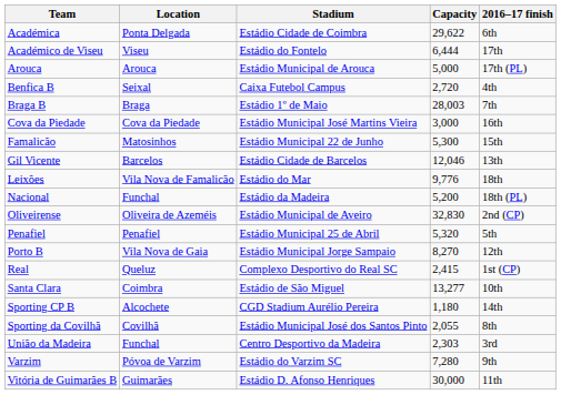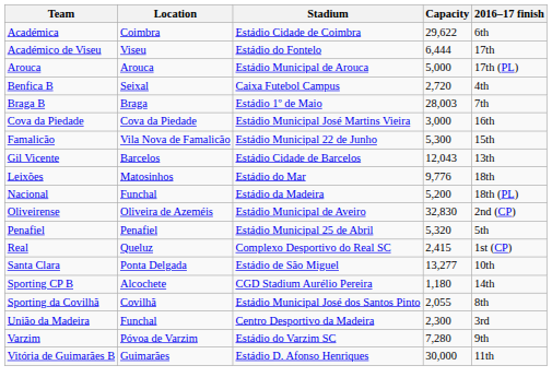 <table class="wikitable sortable">
 <tr>
 <th>Team</th>
 <th>Location</th>
 <th>Stadium</th>
 <th>Capacity</th>
 <th data-sort-type="number">2016–17 finish</th>
 </tr>
 <tr>
 <td><a href='#'>Académica</a></td>
-<td><a href='#'>Ponta Delgada</a></td>
+<td><a href='#'>Coimbra</a></td>
 <td><a href='#'>Estádio Cidade de Coimbra</a></td>
 <td>29,622</td>
 <td>6th</td>
 </tr>
 <tr>
 <td><a href='#'>Académico de Viseu</a></td>
 <td><a href='#'>Viseu</a></td>
 <td><a href='#'>Estádio do Fontelo</a></td>
 <td>6,444</td>
 <td>17th</td>
 </tr>
 <tr>
 <td><a href='#'>Arouca</a></td>
 <td><a href='#'>Arouca</a></td>
 <td><a href='#'>Estádio Municipal de Arouca</a></td>
 <td>5,000</td>
 <td>17th  (<a href='#'>PL</a>)</td>
 </tr>
 <tr>
 <td><a href='#'>Benfica B</a></td>
 <td><a href='#'>Seixal</a></td>
 <td><a href='#'>Caixa Futebol Campus</a></td>
 <td>2,720</td>
 <td>4th</td>
 </tr>
 <tr>
 <td><a href='#'>Braga B</a></td>
 <td><a href='#'>Braga</a></td>
 <td><a href='#'>Estádio 1º de Maio</a></td>
 <td>28,003</td>
 <td>7th</td>
 </tr>
 <tr>
 <td><a href='#'>Cova da Piedade</a></td>
 <td><a href='#'>Cova da Piedade</a></td>
 <td><a href='#'>Estádio Municipal José Martins Vieira</a></td>
 <td>3,000</td>
 <td>16th</td>
 </tr>
 <tr>
 <td><a href='#'>Famalicão</a></td>
-<td><a href='#'>Matosinhos</a></td>
+<td><a href='#'>Vila Nova de Famalicão</a></td>
 <td><a href='#'>Estádio Municipal 22 de Junho</a></td>
 <td>5,300</td>
 <td>15th</td>
 </tr>
 <tr>
 <td><a href='#'>Gil Vicente</a></td>
 <td><a href='#'>Barcelos</a></td>
 <td><a href='#'>Estádio Cidade de Barcelos</a></td>
-<td>12,046</td>
+<td>12,043</td>
 <td>13th</td>
 </tr>
 <tr>
 <td><a href='#'>Leixões</a></td>
-<td><a href='#'>Vila Nova de Famalicão</a></td>
+<td><a href='#'>Matosinhos</a></td>
 <td><a href='#'>Estádio do Mar</a></td>
 <td>9,776</td>
 <td>18th</td>
 </tr>
 <tr>
 <td><a href='#'>Nacional</a></td>
 <td><a href='#'>Funchal</a></td>
 <td><a href='#'>Estádio da Madeira</a></td>
 <td>5,200</td>
 <td>18th (<a href='#'>PL</a>)</td>
 </tr>
 <tr>
 <td><a href='#'>Oliveirense</a></td>
 <td><a href='#'>Oliveira de Azeméis</a></td>
 <td><a href='#'>Estádio Municipal de Aveiro</a></td>
 <td>32,830</td>
 <td>2nd  (<a href='#'>CP</a>)</td>
 </tr>
 <tr>
 <td><a href='#'>Penafiel</a></td>
 <td><a href='#'>Penafiel</a></td>
 <td><a href='#'>Estádio Municipal 25 de Abril</a></td>
 <td>5,320</td>
 <td>5th</td>
 </tr>
 <tr>
-<td><a href='#'>Porto B</a></td>
-<td><a href='#'>Vila Nova de Gaia</a></td>
-<td><a href='#'>Estádio Municipal Jorge Sampaio</a></td>
-<td>8,270</td>
-<td>12th</td>
-</tr>
-<tr>
 <td><a href='#'>Real</a></td>
 <td><a href='#'>Queluz</a></td>
 <td><a href='#'>Complexo Desportivo do Real SC</a></td>
 <td>2,415</td>
 <td>1st  (<a href='#'>CP</a>)</td>
 </tr>
 <tr>
 <td><a href='#'>Santa Clara</a></td>
-<td><a href='#'>Coimbra</a></td>
+<td><a href='#'>Ponta Delgada</a></td>
 <td><a href='#'>Estádio de São Miguel</a></td>
 <td>13,277</td>
 <td>10th</td>
 </tr>
 <tr>
 <td><a href='#'>Sporting CP B</a></td>
 <td><a href='#'>Alcochete</a></td>
 <td><a href='#'>CGD Stadium Aurélio Pereira</a></td>
 <td>1,180</td>
 <td>14th</td>
 </tr>
 <tr>
 <td><a href='#'>Sporting da Covilhã</a></td>
 <td><a href='#'>Covilhã</a></td>
 <td><a href='#'>Estádio Municipal José dos Santos Pinto</a></td>
 <td>2,055</td>
 <td>8th</td>
 </tr>
 <tr>
 <td><a href='#'>União da Madeira</a></td>
 <td><a href='#'>Funchal</a></td>
 <td><a href='#'>Centro Desportivo da Madeira</a></td>
-<td>2,303</td>
+<td>2,300</td>
 <td>3rd</td>
 </tr>
 <tr>
 <td><a href='#'>Varzim</a></td>
 <td><a href='#'>Póvoa de Varzim</a></td>
 <td><a href='#'>Estádio do Varzim SC</a></td>
 <td>7,280</td>
 <td>9th</td>
 </tr>
 <tr>
 <td><a href='#'>Vitória de Guimarães B</a></td>
 <td><a href='#'>Guimarães</a></td>
 <td><a href='#'>Estádio D. Afonso Henriques</a></td>
 <td>30,000</td>
 <td>11th</td>
 </tr>
 </table>
